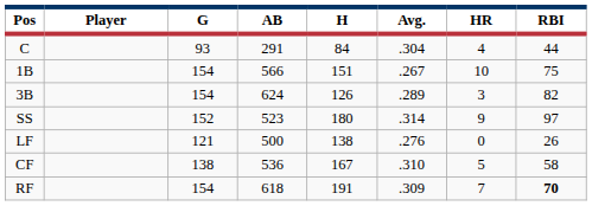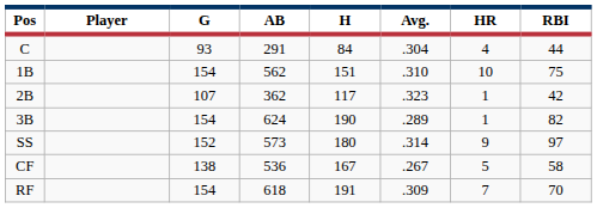 <table class="wikitable sortable">
 <tr>
 <th style="background:#FFFFFF; border-top:#023465 5px solid; border-bottom:#ba313c 5px solid;" width="5%">Pos</th>
 <th style="background:#FFFFFF; border-top:#023465 5px solid; border-bottom:#ba313c 5px solid;" width="16%">Player</th>
 <th style="background:#FFFFFF; border-top:#023465 5px solid; border-bottom:#ba313c 5px solid;" width="9%">G</th>
 <th style="background:#FFFFFF; border-top:#023465 5px solid; border-bottom:#ba313c 5px solid;" width="9%">AB</th>
 <th style="background:#FFFFFF; border-top:#023465 5px solid; border-bottom:#ba313c 5px solid;" width="9%">H</th>
 <th style="background:#FFFFFF; border-top:#023465 5px solid; border-bottom:#ba313c 5px solid;" width="9%">Avg.</th>
 <th style="background:#FFFFFF; border-top:#023465 5px solid; border-bottom:#ba313c 5px solid;" width="9%">HR</th>
 <th style="background:#FFFFFF; border-top:#023465 5px solid; border-bottom:#ba313c 5px solid;" width="9%">RBI</th>
 </tr>
 <tr align="center">
 <td>C</td>
 <td></td>
 <td>93</td>
 <td>291</td>
 <td>84</td>
 <td>.304</td>
 <td>4</td>
 <td>44</td>
 </tr>
 <tr align="center">
 <td>1B</td>
 <td></td>
 <td>154</td>
-<td>566</td>
+<td>562</td>
 <td>151</td>
-<td>.267</td>
+<td>.310</td>
 <td>10</td>
 <td>75</td>
+</tr>
+<tr align="center">
+<td>2B</td>
+<td></td>
+<td>107</td>
+<td>362</td>
+<td>117</td>
+<td>.323</td>
+<td>1</td>
+<td>42</td>
 </tr>
 <tr align="center">
 <td>3B</td>
 <td></td>
 <td>154</td>
 <td>624</td>
-<td>126</td>
+<td>190</td>
 <td>.289</td>
-<td>3</td>
+<td>1</td>
 <td>82</td>
 </tr>
 <tr align="center">
 <td>SS</td>
 <td></td>
 <td>152</td>
-<td>523</td>
+<td>573</td>
 <td>180</td>
 <td>.314</td>
 <td>9</td>
 <td>97</td>
-</tr>
-<tr align="center">
-<td>LF</td>
-<td></td>
-<td>121</td>
-<td>500</td>
-<td>138</td>
-<td>.276</td>
-<td>0</td>
-<td>26</td>
 </tr>
 <tr align="center">
 <td>CF</td>
 <td></td>
 <td>138</td>
 <td>536</td>
 <td>167</td>
-<td>.310</td>
+<td>.267</td>
 <td>5</td>
 <td>58</td>
 </tr>
 <tr align="center">
 <td>RF</td>
 <td></td>
 <td>154</td>
 <td>618</td>
 <td>191</td>
 <td>.309</td>
 <td>7</td>
-<td><strong>70</strong></td>
+<td>70</td>
 </tr>
 </table>
